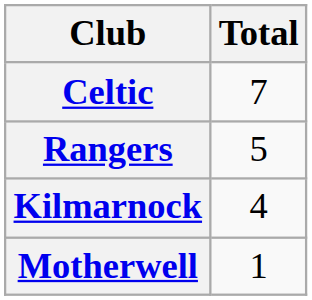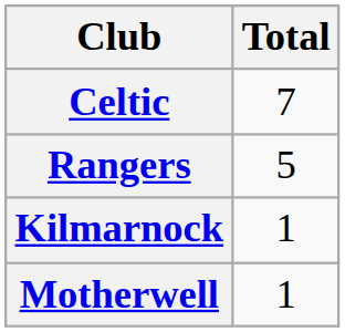 <table class="sortable wikitable plainrowheaders">
 <tr>
 <th scope="col">Club</th>
 <th scope="col">Total</th>
 </tr>
 <tr>
 <th scope="row"><a href='#'>Celtic</a></th>
 <td align="center">7</td>
 </tr>
 <tr>
 <th scope="row"><a href='#'>Rangers</a></th>
 <td align="center">5</td>
 </tr>
 <tr>
 <th scope="row"><a href='#'>Kilmarnock</a></th>
-<td align="center">4</td>
+<td align="center">1</td>
 </tr>
 <tr>
 <th scope="row"><a href='#'>Motherwell</a></th>
 <td align="center">1</td>
 </tr>
 </table>
